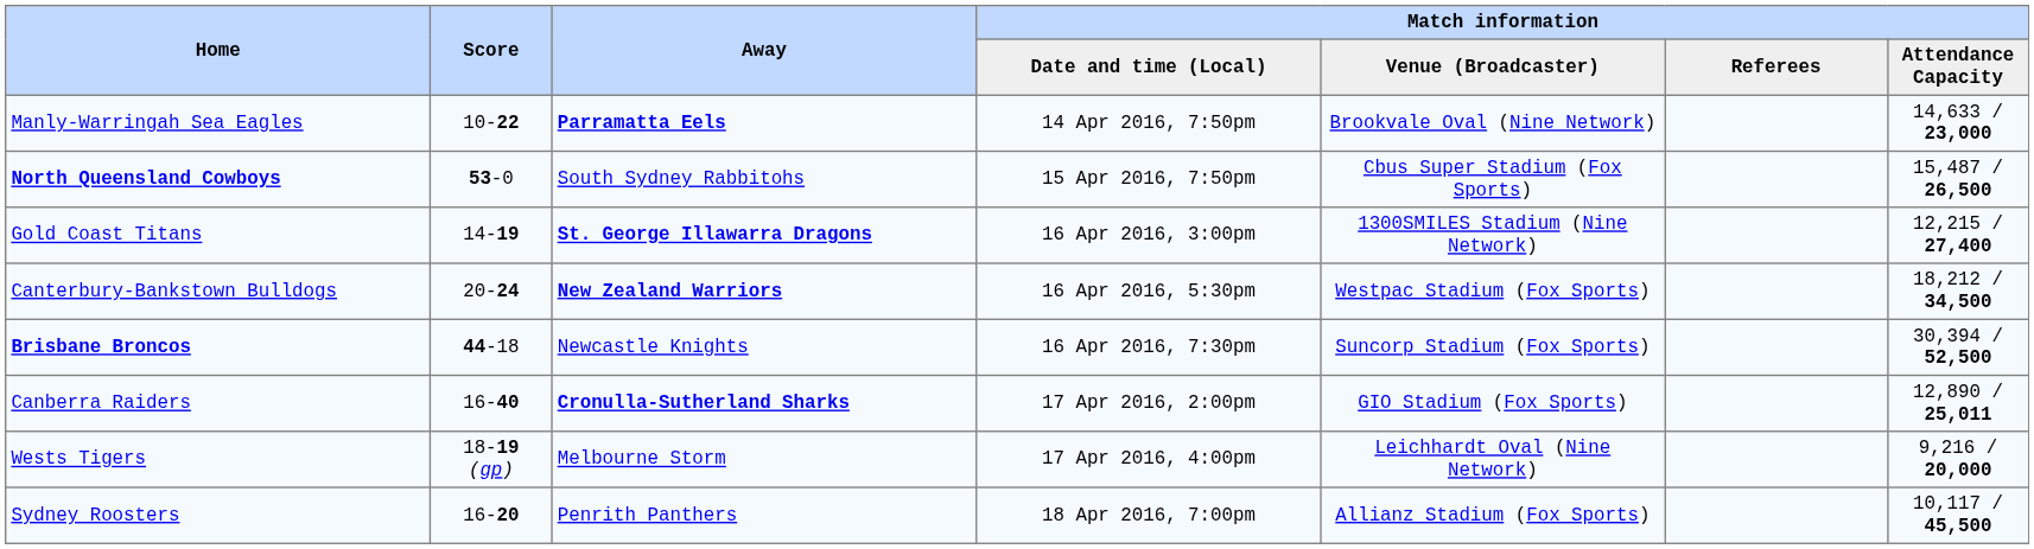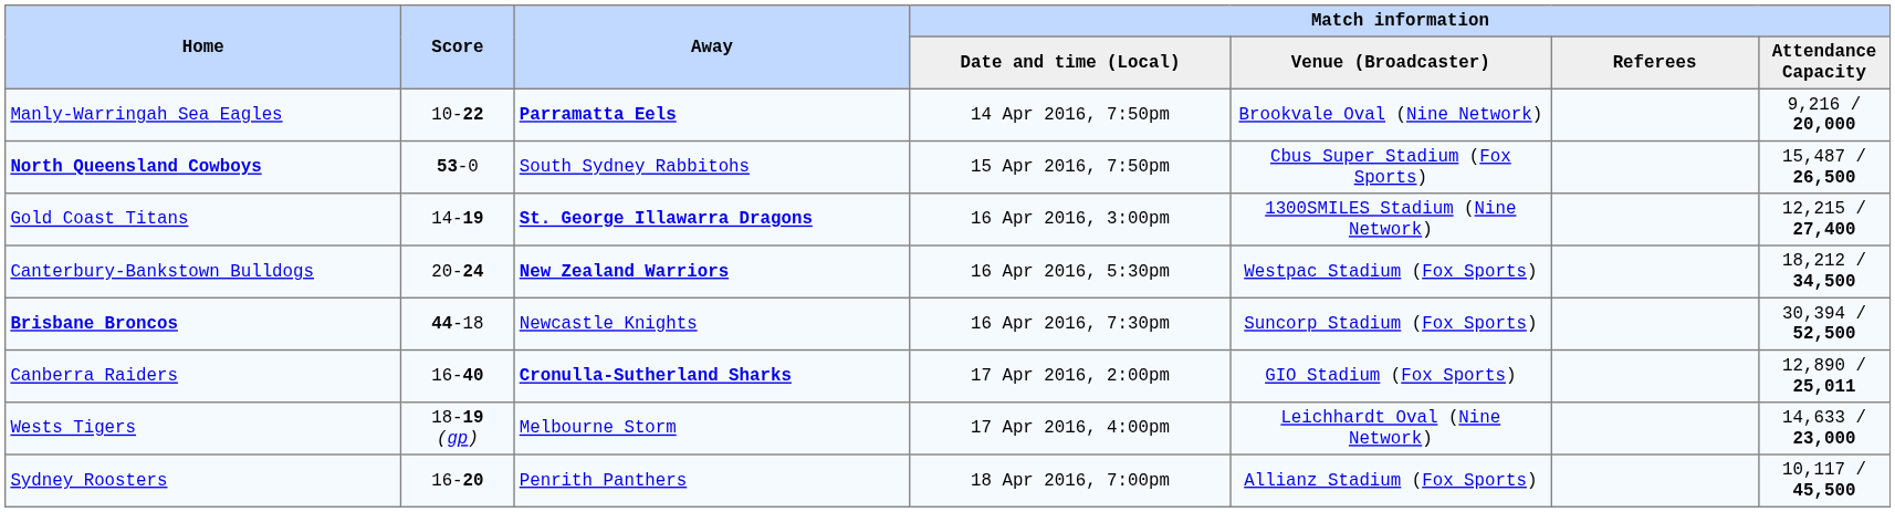 <table border="1" cellpadding="3" cellspacing="0" style="border-collapse:collapse; font-size:90%; width:100%;">
 <tr style="background:#c1d8ff;">
 <th rowspan="2" style="width:21%;">Home</th>
 <th rowspan="2" style="width:6%;">Score</th>
 <th rowspan="2" style="width:21%;">Away</th>
 <th colspan=6>Match information</th>
 </tr>
 <tr style="background:#efefef;">
 <th width=17%>Date and time (Local)</th>
 <th width="17%">Venue (Broadcaster)</th>
 <th width=11%>Referees</th>
 <th width=7%>Attendance <strong>Capacity</strong></th>
 </tr>
 <tr style="text-align:center; background:#f5faff;">
 <td align="left"> <a href='#'>Manly-Warringah Sea Eagles</a></td>
 <td>10-<strong>22</strong></td>
 <td align="left"> <strong><a href='#'>Parramatta Eels</a></strong></td>
 <td>14 Apr 2016, 7:50pm</td>
 <td><a href='#'>Brookvale Oval</a>  (<a href='#'>Nine Network</a>)</td>
 <td></td>
-<td>14,633 / <strong>23,000</strong></td>
+<td>9,216 / <strong>20,000</strong></td>
 </tr>
 <tr style="text-align:center; background:#f5faff;">
 <td align="left"> <strong><a href='#'>North Queensland Cowboys</a></strong></td>
 <td><strong>53</strong>-0</td>
 <td align="left"> <a href='#'>South Sydney Rabbitohs</a></td>
 <td>15 Apr 2016, 7:50pm</td>
 <td><a href='#'>Cbus Super Stadium</a>  (<a href='#'>Fox Sports</a>)</td>
 <td></td>
 <td>15,487 / <strong>26,500</strong></td>
 </tr>
 <tr style="text-align:center; background:#f5faff;">
 <td align="left"> <a href='#'>Gold Coast Titans</a></td>
 <td>14-<strong>19</strong></td>
 <td align="left"> <strong><a href='#'>St. George Illawarra Dragons</a></strong></td>
 <td>16 Apr 2016, 3:00pm</td>
 <td><a href='#'>1300SMILES Stadium</a>  (<a href='#'>Nine Network</a>)</td>
 <td></td>
 <td>12,215 / <strong>27,400</strong></td>
 </tr>
 <tr style="text-align:center; background:#f5faff;">
 <td align="left"> <a href='#'>Canterbury-Bankstown Bulldogs</a></td>
 <td>20-<strong>24</strong></td>
 <td align="left"> <strong><a href='#'>New Zealand Warriors</a></strong></td>
 <td>16 Apr 2016, 5:30pm</td>
 <td><a href='#'>Westpac Stadium</a>  (<a href='#'>Fox Sports</a>)</td>
 <td></td>
 <td>18,212 / <strong>34,500</strong></td>
 </tr>
 <tr style="text-align:center; background:#f5faff;">
 <td align="left"> <strong><a href='#'>Brisbane Broncos</a></strong></td>
 <td><strong>44</strong>-18</td>
 <td align="left"> <a href='#'>Newcastle Knights</a></td>
 <td>16 Apr 2016, 7:30pm</td>
 <td><a href='#'>Suncorp Stadium</a>  (<a href='#'>Fox Sports</a>)</td>
 <td></td>
 <td>30,394 / <strong>52,500</strong></td>
 </tr>
 <tr style="text-align:center; background:#f5faff;">
 <td align="left"> <a href='#'>Canberra Raiders</a></td>
 <td>16-<strong>40</strong></td>
 <td align="left"> <strong><a href='#'>Cronulla-Sutherland Sharks</a></strong></td>
 <td>17 Apr 2016, 2:00pm</td>
 <td><a href='#'>GIO Stadium</a>  (<a href='#'>Fox Sports</a>)</td>
 <td></td>
 <td>12,890 / <strong>25,011</strong></td>
 </tr>
 <tr style="text-align:center; background:#f5faff;">
 <td align="left"> <a href='#'>Wests Tigers</a></td>
 <td>18-<strong>19</strong> <em>(<a href='#'>gp</a>)</em></td>
 <td align="left"> <a href='#'>Melbourne Storm</a></td>
 <td>17 Apr 2016, 4:00pm</td>
 <td><a href='#'>Leichhardt Oval</a>  (<a href='#'>Nine Network</a>)</td>
 <td></td>
-<td>9,216 / <strong>20,000</strong></td>
+<td>14,633 / <strong>23,000</strong></td>
 </tr>
 <tr style="text-align:center; background:#f5faff;">
 <td align="left"> <a href='#'>Sydney Roosters</a></td>
 <td>16-<strong>20</strong></td>
 <td align="left"> <a href='#'>Penrith Panthers</a></td>
 <td>18 Apr 2016, 7:00pm</td>
 <td><a href='#'>Allianz Stadium</a>  (<a href='#'>Fox Sports</a>)</td>
 <td></td>
 <td>10,117 / <strong>45,500</strong></td>
 </tr>
 </table>
